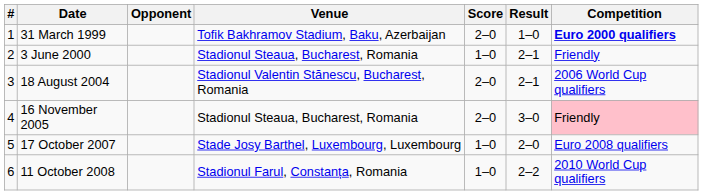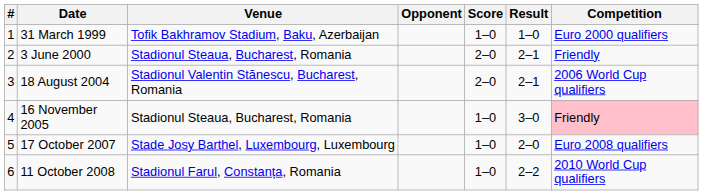 <table class="wikitable" style="font-size:100%" align=center>
 <tr>
 <th>#</th>
 <th>Date</th>
+<th>Venue</th>
 <th>Opponent</th>
-<th>Venue</th>
 <th>Score</th>
 <th>Result</th>
 <th>Competition</th>
 </tr>
 <tr>
 <td>1</td>
 <td>31 March 1999</td>
+<td><a href='#'>Tofik Bakhramov Stadium</a>, <a href='#'>Baku</a>, Azerbaijan</td>
 <td></td>
-<td><a href='#'>Tofik Bakhramov Stadium</a>, <a href='#'>Baku</a>, Azerbaijan</td>
-<td align="center">2–0</td>
 <td align="center">1–0</td>
-<td><strong><a href='#'>Euro 2000 qualifiers</a></strong></td>
+<td align="center">1–0</td>
+<td><a href='#'>Euro 2000 qualifiers</a></td>
 </tr>
 <tr>
 <td>2</td>
 <td>3 June 2000</td>
+<td><a href='#'>Stadionul Steaua</a>, <a href='#'>Bucharest</a>, Romania</td>
 <td></td>
-<td><a href='#'>Stadionul Steaua</a>, <a href='#'>Bucharest</a>, Romania</td>
-<td align="center">1–0</td>
+<td align="center">2–0</td>
 <td align="center">2–1</td>
 <td><a href='#'>Friendly</a></td>
 </tr>
 <tr>
 <td>3</td>
 <td>18 August 2004</td>
+<td><a href='#'>Stadionul Valentin Stănescu</a>, <a href='#'>Bucharest</a>, Romania</td>
 <td></td>
-<td><a href='#'>Stadionul Valentin Stănescu</a>, <a href='#'>Bucharest</a>, Romania</td>
 <td align="center">2–0</td>
 <td align="center">2–1</td>
 <td><a href='#'>2006 World Cup qualifiers</a></td>
 </tr>
 <tr>
 <td>4</td>
 <td>16 November 2005</td>
+<td>Stadionul Steaua, Bucharest, Romania</td>
 <td></td>
-<td>Stadionul Steaua, Bucharest, Romania</td>
-<td align="center">2–0</td>
+<td align="center">1–0</td>
 <td align="center">3–0</td>
 <td style="background: pink;">Friendly</td>
 </tr>
 <tr>
 <td>5</td>
 <td>17 October 2007</td>
+<td><a href='#'>Stade Josy Barthel</a>, <a href='#'>Luxembourg</a>, Luxembourg</td>
 <td></td>
-<td><a href='#'>Stade Josy Barthel</a>, <a href='#'>Luxembourg</a>, Luxembourg</td>
 <td align="center">1–0</td>
 <td align="center">2–0</td>
 <td><a href='#'>Euro 2008 qualifiers</a></td>
 </tr>
 <tr>
 <td>6</td>
 <td>11 October 2008</td>
+<td><a href='#'>Stadionul Farul</a>, <a href='#'>Constanța</a>, Romania</td>
 <td></td>
-<td><a href='#'>Stadionul Farul</a>, <a href='#'>Constanța</a>, Romania</td>
 <td align="center">1–0</td>
 <td align="center">2–2</td>
 <td><a href='#'>2010 World Cup qualifiers</a></td>
 </tr>
 </table>
